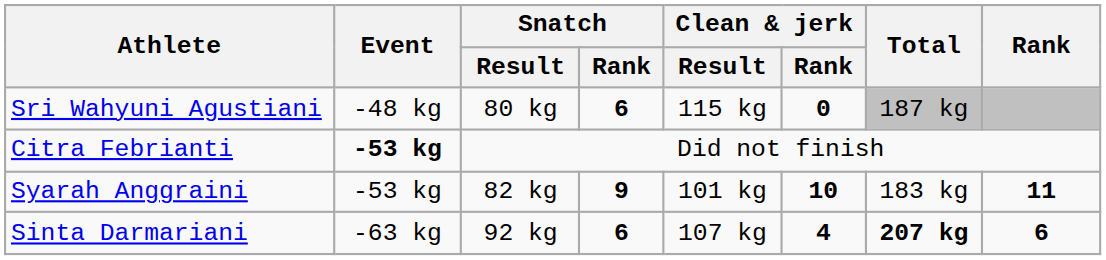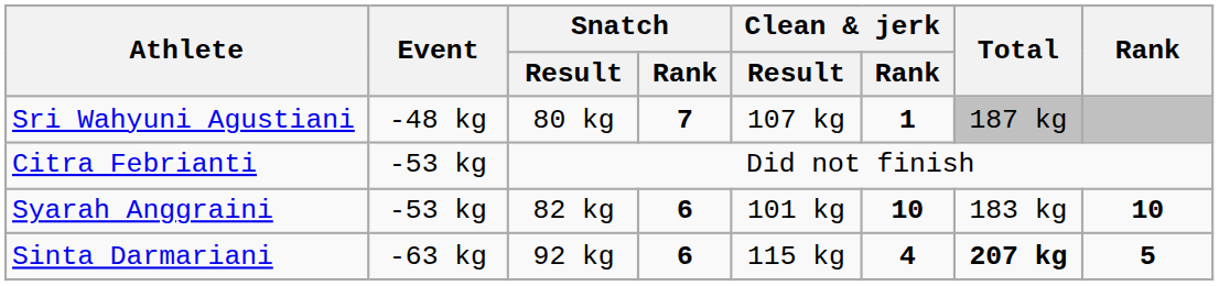 <table class="wikitable" style="font-size:90%">
 <tr>
 <th width=150 rowspan="2">Athlete</th>
 <th width=55 rowspan="2">Event</th>
 <th width=90 colspan="2">Snatch</th>
 <th width=90 colspan="2">Clean & jerk</th>
 <th width=50 rowspan="2">Total</th>
 <th width=50 rowspan="2">Rank</th>
 </tr>
 <tr>
 <th>Result</th>
 <th>Rank</th>
 <th>Result</th>
 <th>Rank</th>
 </tr>
 <tr>
 <td><a href='#'>Sri Wahyuni Agustiani</a></td>
 <td align="center">-48 kg</td>
 <td align="center">80 kg</td>
-<td align="center"><strong>6</strong></td>
-<td align="center">115 kg</td>
-<td align="center"><strong>0</strong></td>
+<td align="center"><strong>7</strong></td>
+<td align="center">107 kg</td>
+<td align="center"><strong>1</strong></td>
 <td align="center" bgcolor="silver">187 kg</td>
 <td align="center" bgcolor="silver"></td>
 </tr>
 <tr>
 <td><a href='#'>Citra Febrianti</a></td>
-<td align="center"><strong>-53 kg</strong></td>
+<td align="center">-53 kg</td>
 <td align="center" colspan="6">Did not finish</td>
 </tr>
 <tr>
 <td><a href='#'>Syarah Anggraini</a></td>
 <td align="center">-53 kg</td>
 <td align="center">82 kg</td>
-<td align="center"><strong>9</strong></td>
+<td align="center"><strong>6</strong></td>
 <td align="center">101 kg</td>
 <td align="center"><strong>10</strong></td>
 <td align="center">183 kg</td>
-<td align="center"><strong>11</strong></td>
+<td align="center"><strong>10</strong></td>
 </tr>
 <tr>
 <td><a href='#'>Sinta Darmariani</a></td>
 <td align="center">-63 kg</td>
 <td align="center">92 kg</td>
 <td align="center"><strong>6</strong></td>
-<td align="center">107 kg</td>
+<td align="center">115 kg</td>
 <td align="center"><strong>4</strong></td>
 <td align="center"><strong>207 kg</strong></td>
-<td align="center"><strong>6</strong></td>
+<td align="center"><strong>5</strong></td>
 </tr>
 </table>
